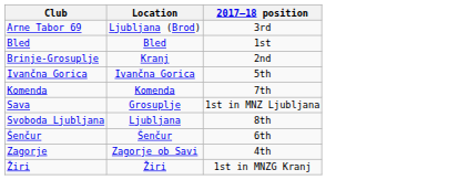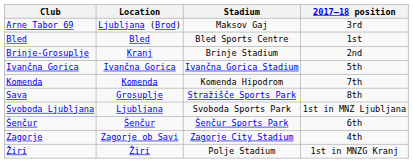 <table class="wikitable" style="text-align:center;">
 <tr>
 <th>Club</th>
 <th>Location</th>
+<th>Stadium</th>
 <th><a href='#'>2017–18</a> position</th>
 </tr>
 <tr>
 <td style="text-align:left;"><a href='#'>Arne Tabor 69</a></td>
 <td><a href='#'>Ljubljana</a> (<a href='#'>Brod</a>)</td>
+<td>Maksov Gaj</td>
 <td>3rd</td>
 </tr>
 <tr>
 <td style="text-align:left;"><a href='#'>Bled</a></td>
 <td><a href='#'>Bled</a></td>
+<td>Bled Sports Centre</td>
 <td>1st</td>
 </tr>
 <tr>
 <td style="text-align:left;"><a href='#'>Brinje-Grosuplje</a></td>
 <td><a href='#'>Kranj</a></td>
+<td>Brinje Stadium</td>
 <td>2nd</td>
 </tr>
 <tr>
 <td style="text-align:left;"><a href='#'>Ivančna Gorica</a></td>
 <td><a href='#'>Ivančna Gorica</a></td>
+<td><a href='#'>Ivančna Gorica Stadium</a></td>
 <td>5th</td>
 </tr>
 <tr>
 <td style="text-align:left;"><a href='#'>Komenda</a></td>
 <td><a href='#'>Komenda</a></td>
+<td>Komenda Hipodrom</td>
 <td>7th</td>
 </tr>
 <tr>
 <td style="text-align:left;"><a href='#'>Sava</a></td>
 <td><a href='#'>Grosuplje</a></td>
-<td>1st in MNZ Ljubljana</td>
+<td><a href='#'>Stražišče Sports Park</a></td>
+<td>8th</td>
 </tr>
 <tr>
 <td style="text-align:left;"><a href='#'>Svoboda Ljubljana</a></td>
 <td><a href='#'>Ljubljana</a></td>
-<td>8th</td>
+<td>Svoboda Sports Park</td>
+<td>1st in MNZ Ljubljana</td>
 </tr>
 <tr>
 <td style="text-align:left;"><a href='#'>Šenčur</a></td>
 <td><a href='#'>Šenčur</a></td>
+<td><a href='#'>Šenčur Sports Park</a></td>
 <td>6th</td>
 </tr>
 <tr>
 <td style="text-align:left;"><a href='#'>Zagorje</a></td>
 <td><a href='#'>Zagorje ob Savi</a></td>
+<td><a href='#'>Zagorje City Stadium</a></td>
 <td>4th</td>
 </tr>
 <tr>
 <td style="text-align:left;"><a href='#'>Žiri</a></td>
 <td><a href='#'>Žiri</a></td>
+<td>Polje Stadium</td>
 <td>1st in MNZG Kranj</td>
 </tr>
 </table>
